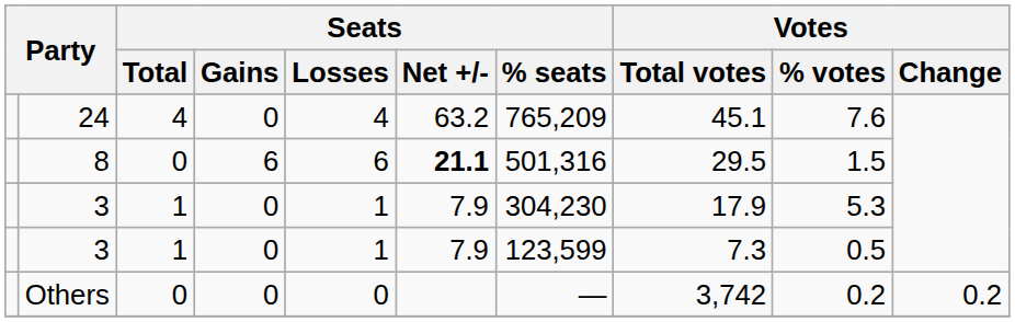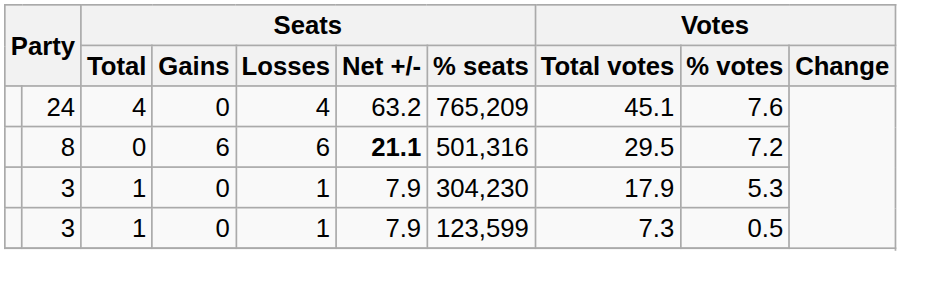 <table class="wikitable" style="text-align:right; font-size:95%;">
 <tr>
 <th colspan="2" rowspan="2">Party</th>
 <th colspan="5">Seats</th>
 <th colspan="3">Votes</th>
 </tr>
 <tr>
 <th>Total</th>
 <th>Gains</th>
 <th>Losses</th>
 <th>Net +/-</th>
 <th>% seats</th>
 <th>Total votes</th>
 <th>% votes</th>
 <th>Change</th>
 </tr>
 <tr>
 <td></td>
 <td align="right">24</td>
 <td align="right">4</td>
 <td align="right">0</td>
 <td align="right">4</td>
 <td align="right">63.2</td>
 <td align="right">765,209</td>
 <td align="right">45.1</td>
 <td align="right">7.6</td>
 </tr>
 <tr>
 <td></td>
 <td align="right">8</td>
 <td align="right">0</td>
 <td align="right">6</td>
 <td align="right">6</td>
 <td align="right"><strong>21.1</strong></td>
 <td align="right">501,316</td>
 <td align="right">29.5</td>
-<td align="right">1.5</td>
+<td align="right">7.2</td>
 </tr>
 <tr>
 <td></td>
 <td align="right">3</td>
 <td align="right">1</td>
 <td align="right">0</td>
 <td align="right">1</td>
 <td align="right">7.9</td>
 <td align="right">304,230</td>
 <td align="right">17.9</td>
 <td align="right">5.3</td>
 </tr>
 <tr>
 <td></td>
 <td align="right">3</td>
 <td align="right">1</td>
 <td align="right">0</td>
 <td align="right">1</td>
 <td align="right">7.9</td>
 <td align="right">123,599</td>
 <td align="right">7.3</td>
 <td align="right">0.5</td>
 </tr>
 <tr>
-<td></td>
-<td align="left">Others</td>
-<td align="right">0</td>
-<td align="right">0</td>
-<td align="right">0</td>
-<td align="right"></td>
-<td align="right">—</td>
-<td align="right">3,742</td>
-<td align="right">0.2</td>
-<td align="right">0.2</td>
-</tr>
-<tr>
 </tr>
 </table>
